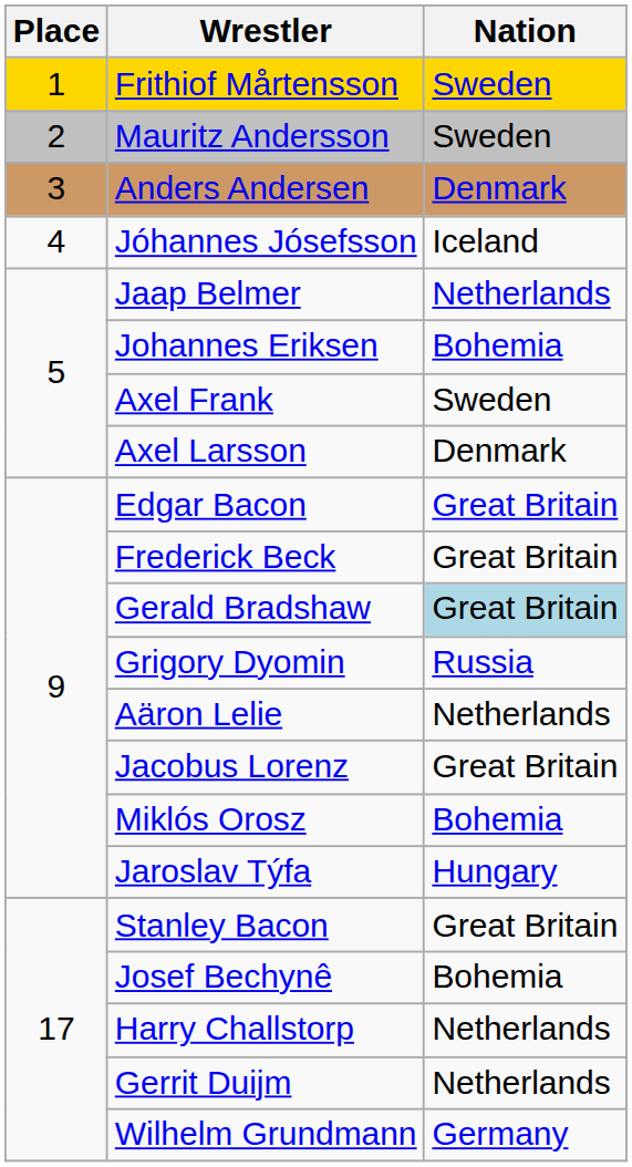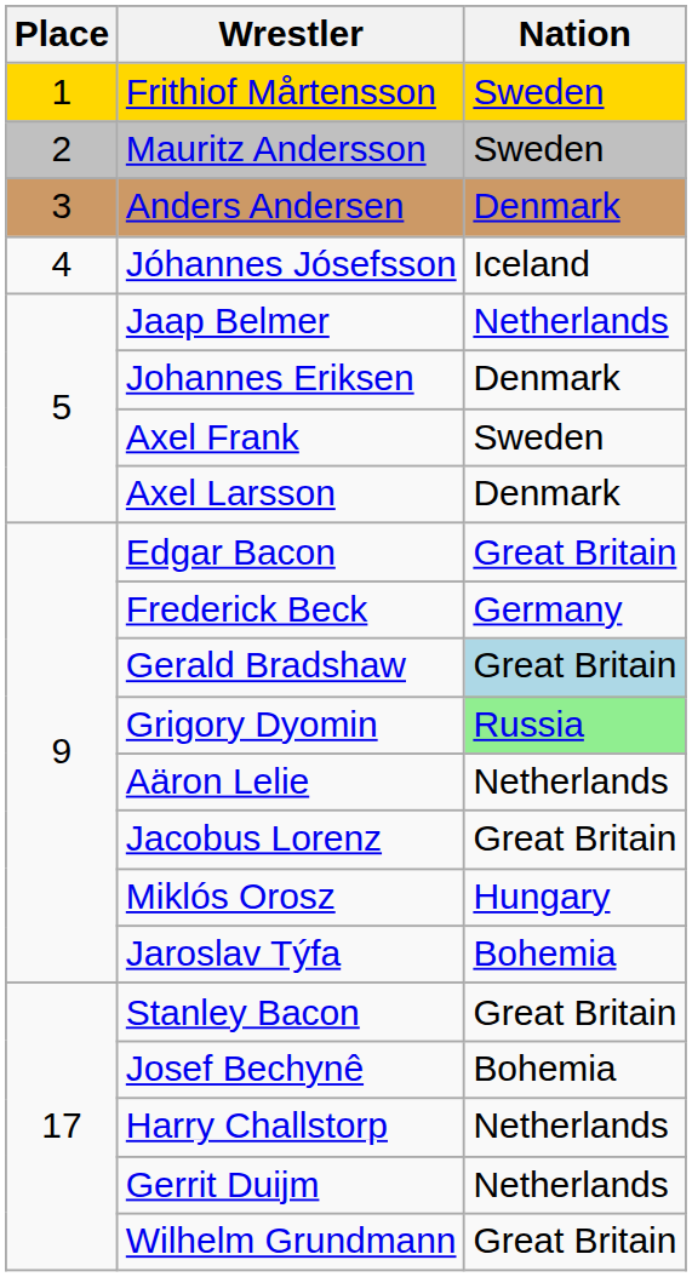 <table class=wikitable>
 <tr>
 <th>Place</th>
 <th>Wrestler</th>
 <th>Nation</th>
 </tr>
 <tr bgcolor=gold>
 <td align=center>1</td>
 <td><a href='#'>Frithiof Mårtensson</a></td>
 <td> <a href='#'>Sweden</a></td>
 </tr>
 <tr bgcolor=silver>
 <td align=center>2</td>
 <td><a href='#'>Mauritz Andersson</a></td>
 <td> Sweden</td>
 </tr>
 <tr bgcolor=cc9966>
 <td align=center>3</td>
 <td><a href='#'>Anders Andersen</a></td>
 <td> <a href='#'>Denmark</a></td>
 </tr>
 <tr>
 <td align=center>4</td>
 <td><a href='#'>Jóhannes Jósefsson</a></td>
 <td> Iceland</td>
 </tr>
 <tr>
 <td align=center rowspan=4>5</td>
 <td><a href='#'>Jaap Belmer</a></td>
 <td> <a href='#'>Netherlands</a></td>
 </tr>
 <tr>
 <td><a href='#'>Johannes Eriksen</a></td>
-<td> <a href='#'>Bohemia</a></td>
+<td> Denmark</td>
 </tr>
 <tr>
 <td><a href='#'>Axel Frank</a></td>
 <td> Sweden</td>
 </tr>
 <tr>
 <td><a href='#'>Axel Larsson</a></td>
 <td> Denmark</td>
 </tr>
 <tr>
 <td align=center rowspan=8>9</td>
 <td><a href='#'>Edgar Bacon</a></td>
 <td> <a href='#'>Great Britain</a></td>
 </tr>
 <tr>
 <td><a href='#'>Frederick Beck</a></td>
-<td> Great Britain</td>
+<td> <a href='#'>Germany</a></td>
 </tr>
 <tr>
 <td><a href='#'>Gerald Bradshaw</a></td>
 <td style="background: lightblue;"> Great Britain</td>
 </tr>
 <tr>
 <td><a href='#'>Grigory Dyomin</a></td>
-<td> <a href='#'>Russia</a></td>
+<td style="background: lightgreen;"> <a href='#'>Russia</a></td>
 </tr>
 <tr>
 <td><a href='#'>Aäron Lelie</a></td>
 <td> Netherlands</td>
 </tr>
 <tr>
 <td><a href='#'>Jacobus Lorenz</a></td>
 <td> Great Britain</td>
 </tr>
 <tr>
 <td><a href='#'>Miklós Orosz</a></td>
-<td> <a href='#'>Bohemia</a></td>
+<td> <a href='#'>Hungary</a></td>
 </tr>
 <tr>
 <td><a href='#'>Jaroslav Týfa</a></td>
-<td> <a href='#'>Hungary</a></td>
+<td> <a href='#'>Bohemia</a></td>
 </tr>
 <tr>
 <td align=center rowspan=5>17</td>
 <td><a href='#'>Stanley Bacon</a></td>
 <td> Great Britain</td>
 </tr>
 <tr>
 <td><a href='#'>Josef Bechynê</a></td>
 <td> Bohemia</td>
 </tr>
 <tr>
 <td><a href='#'>Harry Challstorp</a></td>
 <td> Netherlands</td>
 </tr>
 <tr>
 <td><a href='#'>Gerrit Duijm</a></td>
 <td> Netherlands</td>
 </tr>
 <tr>
 <td><a href='#'>Wilhelm Grundmann</a></td>
-<td> <a href='#'>Germany</a></td>
+<td> Great Britain</td>
 </tr>
 </table>
